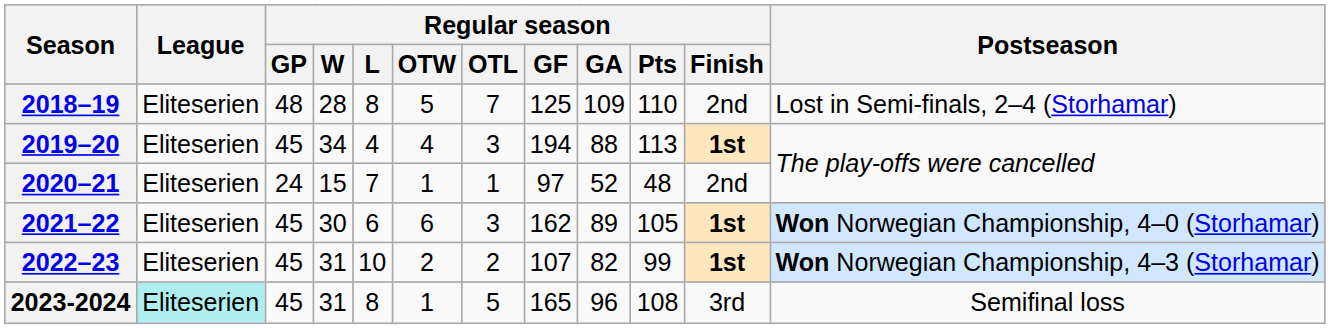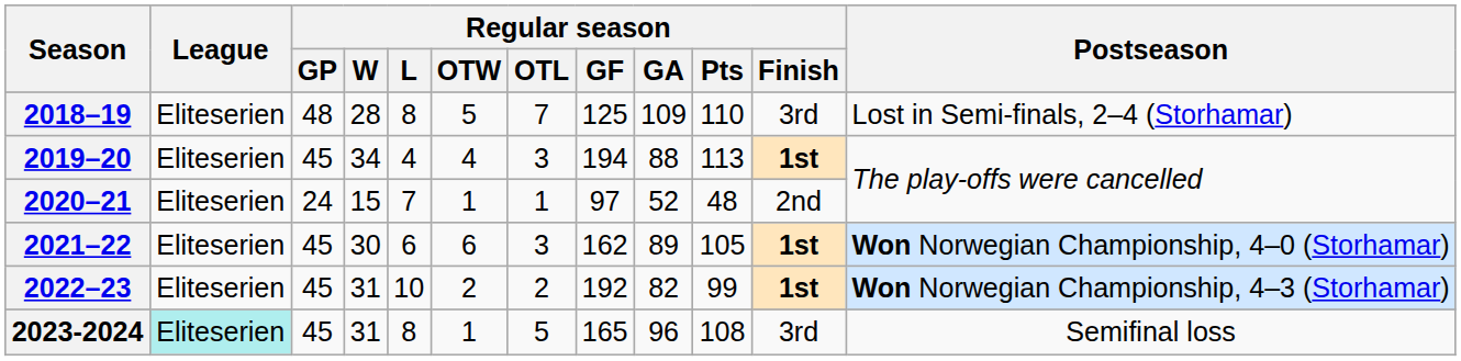 <table class="wikitable" style="text-align: center; font-size: 95%">
 <tr>
 <th rowspan="2">Season</th>
 <th rowspan="2">League</th>
 <th colspan="9">Regular season</th>
 <th rowspan="2">Postseason</th>
 </tr>
 <tr>
 <th>GP</th>
 <th>W</th>
 <th>L</th>
 <th>OTW</th>
 <th>OTL</th>
 <th>GF</th>
 <th>GA</th>
 <th>Pts</th>
 <th>Finish</th>
 </tr>
 <tr>
 <th><a href='#'>2018–19</a></th>
 <td>Eliteserien</td>
 <td>48</td>
 <td>28</td>
 <td>8</td>
 <td>5</td>
 <td>7</td>
 <td>125</td>
 <td>109</td>
 <td>110</td>
-<td>2nd</td>
+<td>3rd</td>
 <td align="left">Lost in Semi-finals, 2–4 (<a href='#'>Storhamar</a>)</td>
 </tr>
 <tr>
 <th><a href='#'>2019–20</a></th>
 <td>Eliteserien</td>
 <td>45</td>
 <td>34</td>
 <td>4</td>
 <td>4</td>
 <td>3</td>
 <td>194</td>
 <td>88</td>
 <td>113</td>
 <td style="background: #FFE6BD"><strong>1st</strong></td>
 <td rowspan="2" align="left"><em>The play-offs were cancelled</em></td>
 </tr>
 <tr>
 <th><a href='#'>2020–21</a></th>
 <td>Eliteserien</td>
 <td>24</td>
 <td>15</td>
 <td>7</td>
 <td>1</td>
 <td>1</td>
 <td>97</td>
 <td>52</td>
 <td>48</td>
 <td>2nd</td>
 </tr>
 <tr>
 <th><a href='#'>2021–22</a></th>
 <td>Eliteserien</td>
 <td>45</td>
 <td>30</td>
 <td>6</td>
 <td>6</td>
 <td>3</td>
 <td>162</td>
 <td>89</td>
 <td>105</td>
 <td style="background: #FFE6BD"><strong>1st</strong></td>
 <td align="left" bgcolor="#D0E7FF"><strong>Won</strong> Norwegian Championship, 4–0 (<a href='#'>Storhamar</a>)</td>
 </tr>
 <tr>
 <th><a href='#'>2022–23</a></th>
 <td>Eliteserien</td>
 <td>45</td>
 <td>31</td>
 <td>10</td>
 <td>2</td>
 <td>2</td>
-<td>107</td>
+<td>192</td>
 <td>82</td>
 <td>99</td>
 <td style="background: #FFE6BD"><strong>1st</strong></td>
 <td align="left" bgcolor="#D0E7FF"><strong>Won</strong> Norwegian Championship, 4–3 (<a href='#'>Storhamar</a>)</td>
 </tr>
 <tr>
 <th>2023-2024</th>
 <td style="background: paleturquoise;">Eliteserien</td>
 <td>45</td>
 <td>31</td>
 <td>8</td>
 <td>1</td>
 <td>5</td>
 <td>165</td>
 <td>96</td>
 <td>108</td>
 <td>3rd</td>
 <td>Semifinal loss</td>
 </tr>
 </table>
